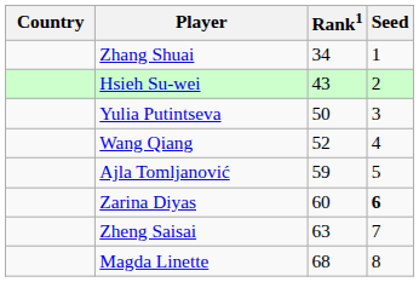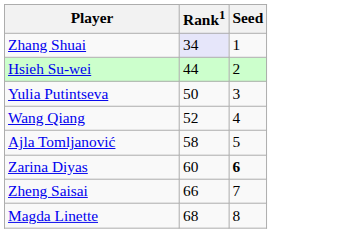 <table class="sortable wikitable">
 <tr>
-<th width="70">Country</th>
 <th width="175">Player</th>
 <th>Rank<sup>1</sup></th>
 <th>Seed</th>
 </tr>
 <tr>
-<td></td>
 <td><a href='#'>Zhang Shuai</a></td>
-<td>34</td>
+<td style="background: lavender;">34</td>
 <td>1</td>
 </tr>
 <tr style="background:#cfc;">
-<td></td>
 <td><a href='#'>Hsieh Su-wei</a></td>
-<td>43</td>
+<td>44</td>
 <td>2</td>
 </tr>
 <tr>
-<td></td>
 <td><a href='#'>Yulia Putintseva</a></td>
 <td>50</td>
 <td>3</td>
 </tr>
 <tr>
-<td></td>
 <td><a href='#'>Wang Qiang</a></td>
 <td>52</td>
 <td>4</td>
 </tr>
 <tr>
-<td></td>
 <td><a href='#'>Ajla Tomljanović</a></td>
-<td>59</td>
+<td>58</td>
 <td>5</td>
 </tr>
 <tr>
-<td></td>
 <td><a href='#'>Zarina Diyas</a></td>
 <td>60</td>
 <td><strong>6</strong></td>
 </tr>
 <tr>
-<td></td>
 <td><a href='#'>Zheng Saisai</a></td>
-<td>63</td>
+<td>66</td>
 <td>7</td>
 </tr>
 <tr>
-<td></td>
 <td><a href='#'>Magda Linette</a></td>
 <td>68</td>
 <td>8</td>
 </tr>
 </table>
